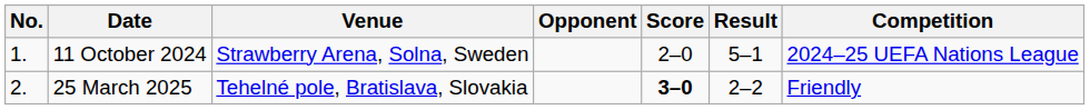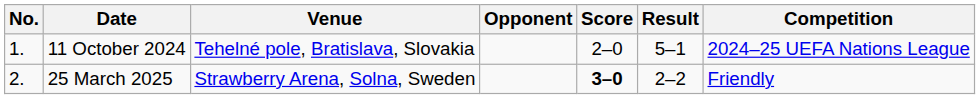 <table class="wikitable">
 <tr>
 <th>No.</th>
 <th>Date</th>
 <th>Venue</th>
 <th>Opponent</th>
 <th>Score</th>
 <th>Result</th>
 <th>Competition</th>
 </tr>
 <tr>
 <td>1.</td>
 <td>11 October 2024</td>
-<td><a href='#'>Strawberry Arena</a>, <a href='#'>Solna</a>, Sweden</td>
+<td><a href='#'>Tehelné pole</a>, <a href='#'>Bratislava</a>, Slovakia</td>
 <td></td>
 <td align=center>2–0</td>
 <td align=center>5–1</td>
 <td><a href='#'>2024–25 UEFA Nations League</a></td>
 </tr>
 <tr>
 <td>2.</td>
 <td>25 March 2025</td>
-<td><a href='#'>Tehelné pole</a>, <a href='#'>Bratislava</a>, Slovakia</td>
+<td><a href='#'>Strawberry Arena</a>, <a href='#'>Solna</a>, Sweden</td>
 <td></td>
 <td align=center><strong>3–0</strong></td>
 <td align=center>2–2</td>
 <td><a href='#'>Friendly</a></td>
 </tr>
 </table>
